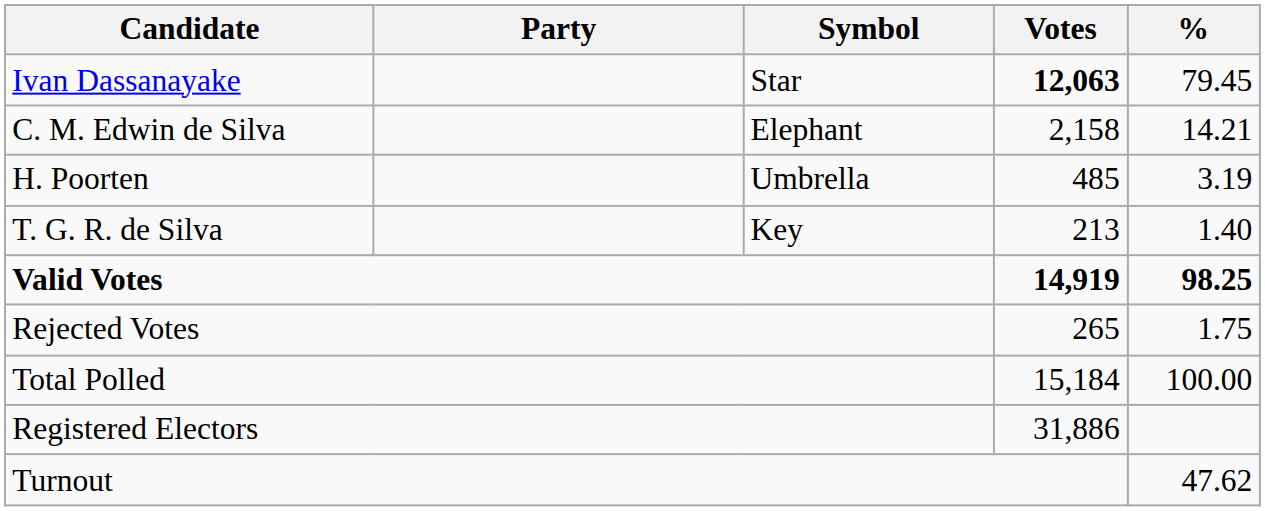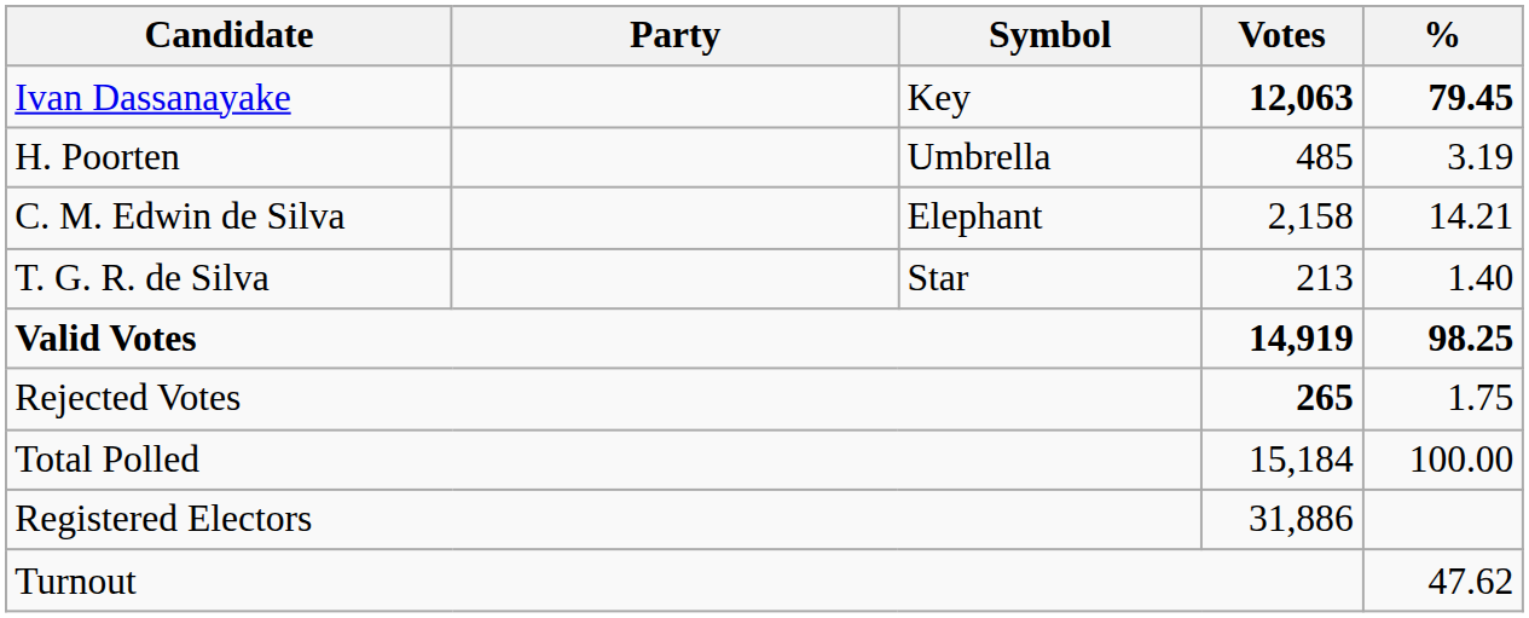 <table class="wikitable" border="1" style="text-align:right;">
 <tr>
 <th align=left width="180">Candidate</th>
 <th align=left width="180">Party</th>
 <th align=left width="120">Symbol</th>
 <th align=left width="60">Votes</th>
 <th align=left width="60">%</th>
 </tr>
 <tr>
 <td align=left><a href='#'>Ivan Dassanayake</a></td>
 <td align=left></td>
-<td align=left>Star</td>
+<td align=left>Key</td>
 <td><strong>12,063</strong></td>
-<td>79.45</td>
+<td><strong>79.45</strong></td>
+</tr>
+<tr>
+<td align=left>H. Poorten</td>
+<td align=left></td>
+<td align=left>Umbrella</td>
+<td>485</td>
+<td>3.19</td>
 </tr>
 <tr>
 <td align=left>C. M. Edwin de Silva</td>
 <td align=left></td>
 <td align=left>Elephant</td>
 <td>2,158</td>
 <td>14.21</td>
 </tr>
 <tr>
-<td align=left>H. Poorten</td>
-<td align=left></td>
-<td align=left>Umbrella</td>
-<td>485</td>
-<td>3.19</td>
-</tr>
-<tr>
 <td align=left>T. G. R. de Silva</td>
 <td align=left></td>
-<td align=left>Key</td>
+<td align=left>Star</td>
 <td>213</td>
 <td>1.40</td>
 </tr>
 <tr>
 <td align=left colspan=3><strong>Valid Votes</strong></td>
 <td><strong>14,919</strong></td>
 <td><strong>98.25</strong></td>
 </tr>
 <tr>
 <td align=left colspan=3>Rejected Votes</td>
-<td>265</td>
+<td><strong>265</strong></td>
 <td>1.75</td>
 </tr>
 <tr>
 <td align=left colspan=3>Total Polled</td>
 <td>15,184</td>
 <td>100.00</td>
 </tr>
 <tr>
 <td align=left colspan=3>Registered Electors</td>
 <td>31,886</td>
 <td></td>
 </tr>
 <tr>
 <td align=left colspan=4>Turnout</td>
 <td>47.62</td>
 </tr>
 </table>
